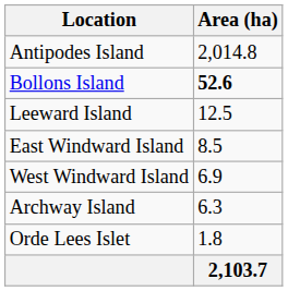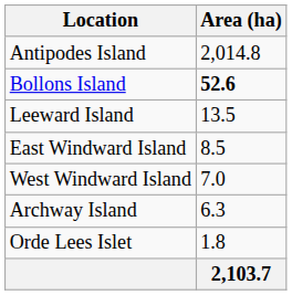 <table class="wikitable sortable col2right">
 <tr>
 <th>Location</th>
 <th>Area  (ha)</th>
 </tr>
 <tr>
 <td>Antipodes Island</td>
 <td>2,014.8</td>
 </tr>
 <tr>
 <td><a href='#'>Bollons Island</a></td>
 <td><strong>52.6</strong></td>
 </tr>
 <tr>
 <td>Leeward Island</td>
-<td>12.5</td>
+<td>13.5</td>
 </tr>
 <tr>
 <td>East Windward Island</td>
 <td>8.5</td>
 </tr>
 <tr>
 <td>West Windward Island</td>
-<td>6.9</td>
+<td>7.0</td>
 </tr>
 <tr>
 <td>Archway Island</td>
 <td>6.3</td>
 </tr>
 <tr>
 <td>Orde Lees Islet</td>
 <td>1.8</td>
 </tr>
 <tr>
 <th></th>
 <th>2,103.7</th>
 </tr>
 </table>
